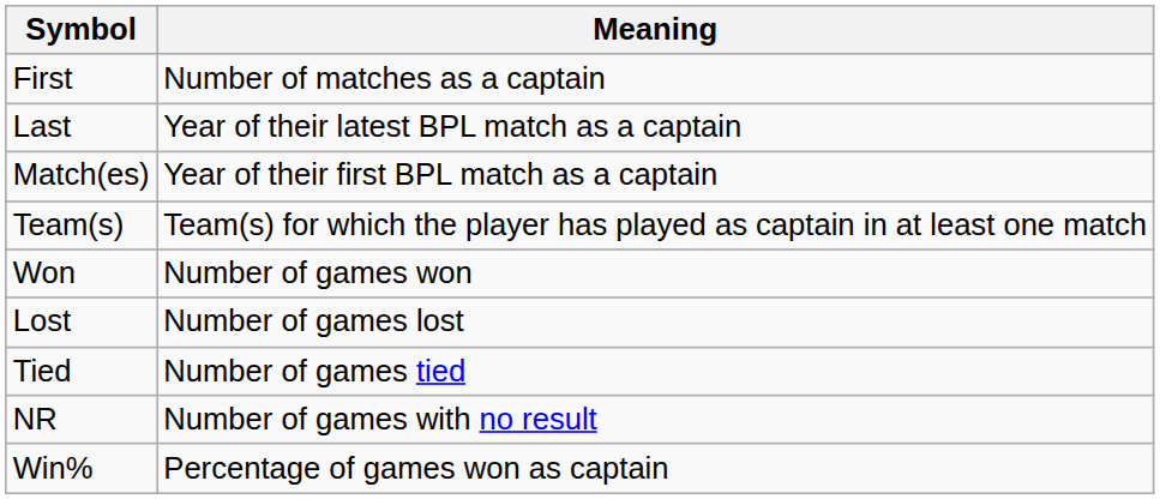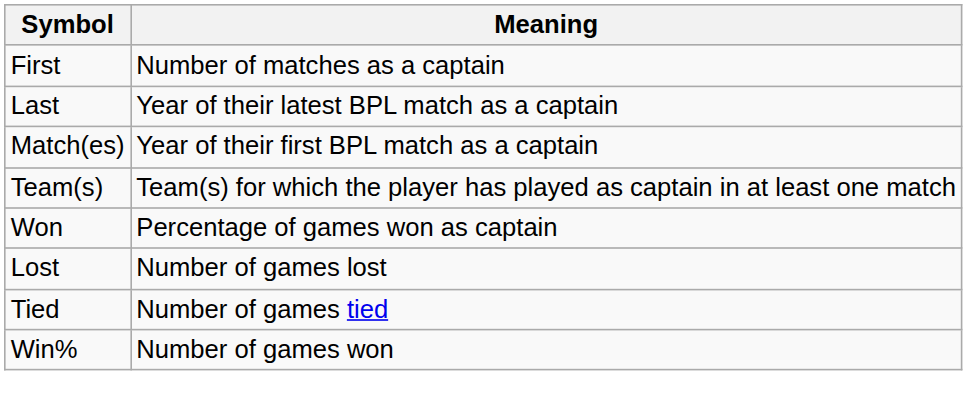 <table class="wikitable">
 <tr>
 <th>Symbol</th>
 <th>Meaning</th>
 </tr>
 <tr>
 <td>First</td>
 <td>Number of matches as a captain</td>
 </tr>
 <tr>
 <td>Last</td>
 <td>Year of their latest BPL match as a captain</td>
 </tr>
 <tr>
 <td>Match(es)</td>
 <td>Year of their first BPL match as a captain</td>
 </tr>
 <tr>
 <td>Team(s)</td>
 <td>Team(s) for which the player has played as captain in at least one match</td>
 </tr>
 <tr>
 <td>Won</td>
-<td>Number of games won</td>
+<td>Percentage of games won as captain</td>
 </tr>
 <tr>
 <td>Lost</td>
 <td>Number of games lost</td>
 </tr>
 <tr>
 <td>Tied</td>
 <td>Number of games <a href='#'>tied</a></td>
 </tr>
 <tr>
-<td>NR</td>
-<td>Number of games with <a href='#'>no result</a></td>
-</tr>
-<tr>
 <td>Win%</td>
-<td>Percentage of games won as captain</td>
+<td>Number of games won</td>
 </tr>
 </table>
